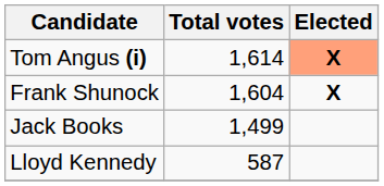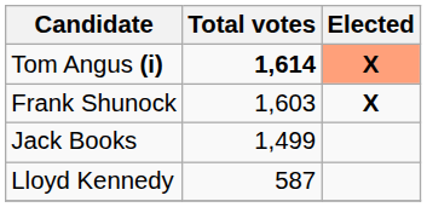 <table class="wikitable">
 <tr bgcolor="#EEEEEE">
 <th align="left">Candidate</th>
 <th align="right">Total votes</th>
 <th align="right">Elected</th>
 </tr>
 <tr>
 <td align="left">Tom Angus <strong>(i)</strong></td>
-<td align="right">1,614</td>
+<td align="right"><strong>1,614</strong></td>
 <td align="center" style="background: lightsalmon;"><strong>X</strong></td>
 </tr>
 <tr>
 <td align="left">Frank Shunock</td>
-<td align="right">1,604</td>
+<td align="right">1,603</td>
 <td align="center"><strong>X</strong></td>
 </tr>
 <tr>
 <td align="left">Jack Books</td>
 <td align="right">1,499</td>
 <td align="right"></td>
 </tr>
 <tr>
 <td align="left">Lloyd Kennedy</td>
 <td align="right">587</td>
 <td align="right"></td>
 </tr>
 <tr>
 </tr>
 </table>
